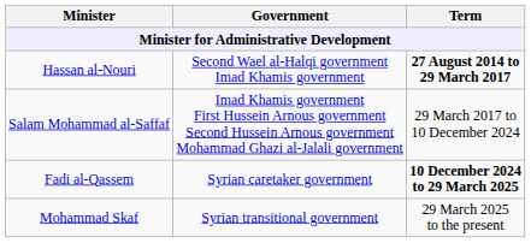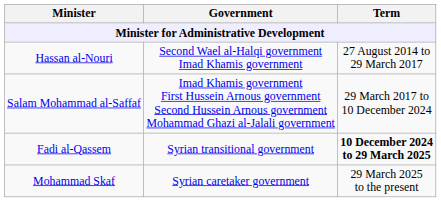 <table class="wikitable" style="text-align:center;">
 <tr>
 <th>Minister</th>
 <th>Government</th>
 <th>Term</th>
 </tr>
 <tr>
 <th style="background:#EEEEFF" colspan="6">Minister for Administrative Development</th>
 </tr>
 <tr>
 <td><a href='#'>Hassan al-Nouri</a></td>
 <td><a href='#'>Second Wael al-Halqi government</a><br><a href='#'>Imad Khamis government</a></td>
-<td><strong>27 August 2014 to <br>29 March 2017</strong></td>
+<td>27 August 2014 to <br>29 March 2017</td>
 </tr>
 <tr>
 <td><a href='#'>Salam Mohammad al-Saffaf</a></td>
 <td><a href='#'>Imad Khamis government</a><br><a href='#'>First Hussein Arnous government</a><br><a href='#'>Second Hussein Arnous government</a><br><a href='#'>Mohammad Ghazi al-Jalali government</a></td>
 <td>29 March 2017 to<br>10 December 2024</td>
 </tr>
 <tr>
 <td><a href='#'>Fadi al-Qassem</a></td>
-<td><a href='#'>Syrian caretaker government</a></td>
+<td><a href='#'>Syrian transitional government</a></td>
 <td><strong>10 December 2024<br>to 29 March 2025</strong></td>
 </tr>
 <tr>
 <td><a href='#'>Mohammad Skaf</a></td>
-<td><a href='#'>Syrian transitional government</a></td>
+<td><a href='#'>Syrian caretaker government</a></td>
 <td>29 March 2025<br>to the present</td>
 </tr>
 </table>
